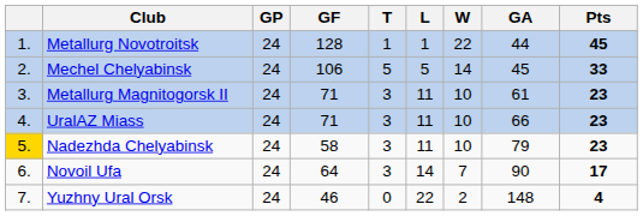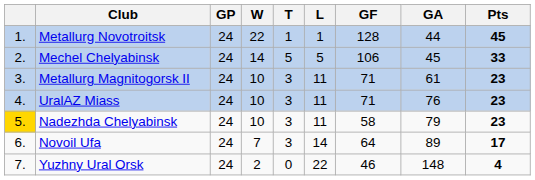 <table class="wikitable">
 <tr>
 <th width="30"></th>
 <th width="200">Club</th>
 <th width="30">GP</th>
-<th width="70">GF</th>
+<th width="30">W</th>
 <th width="30">T</th>
 <th width="30">L</th>
-<th width="30">W</th>
+<th width="70">GF</th>
 <th width="70">GA</th>
 <th width="70">Pts</th>
 </tr>
 <tr bgcolor="#BCD2EE" align="center">
 <td>1.</td>
 <td align="left"><a href='#'>Metallurg Novotroitsk</a></td>
 <td>24</td>
-<td>128</td>
+<td>22</td>
 <td>1</td>
 <td>1</td>
-<td>22</td>
+<td>128</td>
 <td>44</td>
 <td><strong>45</strong></td>
 </tr>
 <tr bgcolor="#BCD2EE" align="center">
 <td>2.</td>
 <td align="left"><a href='#'>Mechel Chelyabinsk</a></td>
 <td>24</td>
-<td>106</td>
+<td>14</td>
 <td>5</td>
 <td>5</td>
-<td>14</td>
+<td>106</td>
 <td>45</td>
 <td><strong>33</strong></td>
 </tr>
 <tr bgcolor="#BCD2EE" align="center">
 <td>3.</td>
 <td align="left"><a href='#'>Metallurg Magnitogorsk II</a></td>
 <td>24</td>
-<td>71</td>
+<td>10</td>
 <td>3</td>
 <td>11</td>
-<td>10</td>
+<td>71</td>
 <td>61</td>
 <td><strong>23</strong></td>
 </tr>
 <tr bgcolor="#BCD2EE" align="center">
 <td>4.</td>
 <td align="left"><a href='#'>UralAZ Miass</a></td>
 <td>24</td>
-<td>71</td>
+<td>10</td>
 <td>3</td>
 <td>11</td>
-<td>10</td>
-<td>66</td>
+<td>71</td>
+<td>76</td>
 <td><strong>23</strong></td>
 </tr>
 <tr align="center">
 <td style="background: gold;">5.</td>
 <td align="left"><a href='#'>Nadezhda Chelyabinsk</a></td>
 <td>24</td>
-<td>58</td>
+<td>10</td>
 <td>3</td>
 <td>11</td>
-<td>10</td>
+<td>58</td>
 <td>79</td>
 <td><strong>23</strong></td>
 </tr>
 <tr align="center">
 <td>6.</td>
 <td align="left"><a href='#'>Novoil Ufa</a></td>
 <td>24</td>
-<td>64</td>
+<td>7</td>
 <td>3</td>
 <td>14</td>
-<td>7</td>
-<td>90</td>
+<td>64</td>
+<td>89</td>
 <td><strong>17</strong></td>
 </tr>
 <tr align="center">
 <td>7.</td>
 <td align="left"><a href='#'>Yuzhny Ural Orsk</a></td>
 <td>24</td>
-<td>46</td>
+<td>2</td>
 <td>0</td>
 <td>22</td>
-<td>2</td>
+<td>46</td>
 <td>148</td>
 <td><strong>4</strong></td>
 </tr>
 </table>
